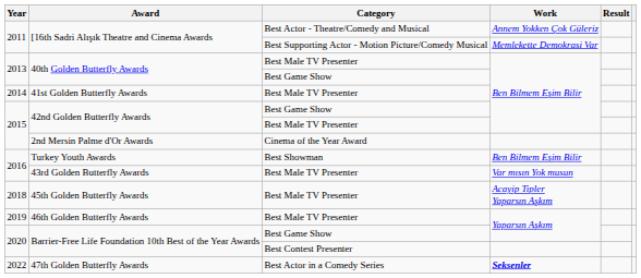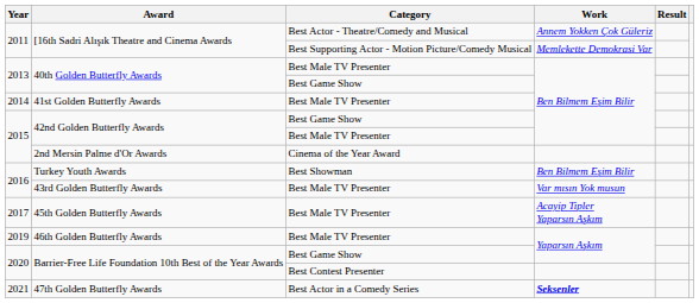 <table class="wikitable" style="font-size: 90%;">
 <tr>
 <th>Year</th>
 <th>Award</th>
 <th>Category</th>
 <th>Work</th>
 <th>Result</th>
 <th></th>
 </tr>
 <tr>
 <td rowspan="2">2011</td>
 <td rowspan="2">[16th Sadri Alışık Theatre and Cinema Awards</td>
 <td>Best Actor - Theatre/Comedy and Musical</td>
 <td><em><a href='#'>Annem Yokken Çok Güleriz</a></em></td>
 <td></td>
 <td rowspan="2"></td>
 </tr>
 <tr>
 <td>Best Supporting Actor - Motion Picture/Comedy Musical</td>
 <td><em><a href='#'>Memlekette Demokrasi Var</a></em></td>
 <td></td>
 </tr>
 <tr>
 <td rowspan="2">2013</td>
 <td rowspan="2">40th <a href='#'>Golden Butterfly Awards</a></td>
 <td>Best Male TV Presenter</td>
 <td rowspan="5"><em><a href='#'>Ben Bilmem Eşim Bilir</a></em></td>
 <td></td>
 <td rowspan="2"></td>
 </tr>
 <tr>
 <td>Best Game Show</td>
 <td></td>
 </tr>
 <tr>
 <td>2014</td>
 <td>41st Golden Butterfly Awards</td>
 <td>Best Male TV Presenter</td>
 <td></td>
 <td></td>
 </tr>
 <tr>
 <td rowspan="3">2015</td>
 <td rowspan="2">42nd Golden Butterfly Awards</td>
 <td>Best Game Show</td>
 <td></td>
 <td></td>
 </tr>
 <tr>
 <td>Best Male TV Presenter</td>
 <td></td>
 <td></td>
 </tr>
 <tr>
 <td>2nd Mersin Palme d'Or Awards</td>
 <td>Cinema of the Year Award</td>
 <td></td>
 <td></td>
 <td></td>
 </tr>
 <tr>
 <td rowspan="2">2016</td>
 <td>Turkey Youth Awards</td>
 <td>Best Showman</td>
 <td><em><a href='#'>Ben Bilmem Eşim Bilir</a></em></td>
 <td></td>
 <td></td>
 </tr>
 <tr>
 <td>43rd Golden Butterfly Awards</td>
 <td>Best Male TV Presenter</td>
 <td><em><a href='#'>Var mısın Yok musun</a></em></td>
 <td></td>
 <td></td>
 </tr>
 <tr>
-<td>2018</td>
+<td>2017</td>
 <td>45th Golden Butterfly Awards</td>
 <td>Best Male TV Presenter</td>
 <td><em><a href='#'>Acayip Tipler</a></em><br><em><a href='#'>Yaparsın Aşkım</a></em></td>
 <td></td>
 <td></td>
 </tr>
 <tr>
 <td>2019</td>
 <td>46th Golden Butterfly Awards</td>
 <td>Best Male TV Presenter</td>
 <td rowspan="2"><em><a href='#'>Yaparsın Aşkım</a></em></td>
 <td></td>
 <td></td>
 </tr>
 <tr>
 <td rowspan="2">2020</td>
 <td rowspan="2">Barrier-Free Life Foundation 10th Best of the Year Awards</td>
 <td>Best Game Show</td>
 <td></td>
 <td rowspan="2"></td>
 </tr>
 <tr>
 <td>Best Contest Presenter</td>
 <td></td>
 <td></td>
 </tr>
 <tr>
-<td>2022</td>
+<td>2021</td>
 <td>47th Golden Butterfly Awards</td>
 <td>Best Actor in a Comedy Series</td>
 <td><strong><em><a href='#'>Seksenler</a></em></strong></td>
 <td></td>
 <td></td>
 </tr>
 </table>
